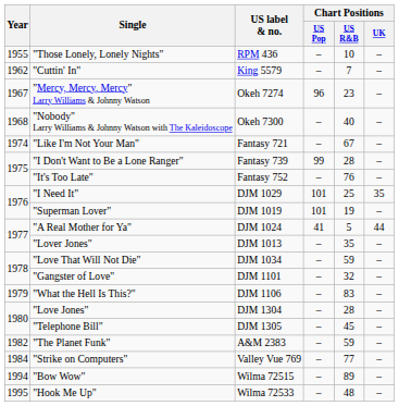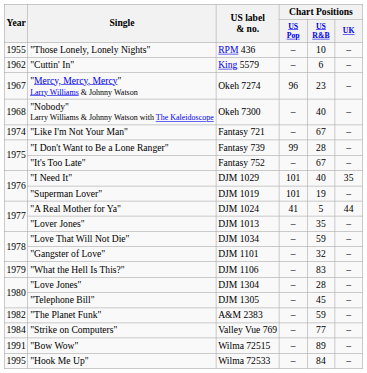 <table class="wikitable" style="text-align:center;">
 <tr>
 <th rowspan="2">Year</th>
 <th rowspan="2">Single</th>
 <th rowspan="2">US label<br>& no.</th>
 <th colspan="3">Chart Positions</th>
 </tr>
 <tr style="font-size:small;">
 <th style="width:40px;"><a href='#'>US Pop</a></th>
 <th style="width:40px;"><a href='#'>US<br>R&B</a></th>
 <th style="width:40px;"><a href='#'>UK</a></th>
 </tr>
 <tr>
 <td>1955</td>
 <td style="text-align:left;">"Those Lonely, Lonely Nights"</td>
 <td style="text-align:left;"><a href='#'>RPM</a> 436</td>
 <td>–</td>
 <td>10</td>
 <td>–</td>
 </tr>
 <tr>
 <td>1962</td>
 <td style="text-align:left;">"Cuttin' In"</td>
 <td style="text-align:left;"><a href='#'>King</a> 5579</td>
 <td>–</td>
-<td>7</td>
+<td>6</td>
 <td>–</td>
 </tr>
 <tr>
 <td>1967</td>
 <td style="text-align:left;">"<a href='#'>Mercy, Mercy, Mercy</a>"<br><small><a href='#'>Larry Williams</a> & Johnny Watson</small></td>
 <td style="text-align:left;">Okeh 7274</td>
 <td>96</td>
 <td>23</td>
 <td>–</td>
 </tr>
 <tr>
 <td>1968</td>
 <td style="text-align:left;">"Nobody"<br><small>Larry Williams & Johnny Watson with <a href='#'>The Kaleidoscope</a></small></td>
 <td style="text-align:left;">Okeh 7300</td>
 <td>–</td>
 <td>40</td>
 <td>–</td>
 </tr>
 <tr>
 <td>1974</td>
 <td style="text-align:left;">"Like I'm Not Your Man"</td>
 <td style="text-align:left;">Fantasy 721</td>
 <td>–</td>
 <td>67</td>
 <td>–</td>
 </tr>
 <tr>
 <td rowspan="2">1975</td>
 <td style="text-align:left;">"I Don't Want to Be a Lone Ranger"</td>
 <td style="text-align:left;">Fantasy 739</td>
 <td>99</td>
 <td>28</td>
 <td>–</td>
 </tr>
 <tr>
 <td style="text-align:left;">"It's Too Late"</td>
 <td style="text-align:left;">Fantasy 752</td>
 <td>–</td>
-<td>76</td>
+<td>67</td>
 <td>–</td>
 </tr>
 <tr>
 <td rowspan="2">1976</td>
 <td style="text-align:left;">"I Need It"</td>
 <td style="text-align:left;">DJM 1029</td>
 <td>101</td>
-<td>25</td>
+<td>40</td>
 <td>35</td>
 </tr>
 <tr>
 <td style="text-align:left;">"Superman Lover"</td>
 <td style="text-align:left;">DJM 1019</td>
 <td>101</td>
 <td>19</td>
 <td>–</td>
 </tr>
 <tr>
 <td rowspan="2">1977</td>
 <td style="text-align:left;">"A Real Mother for Ya"</td>
 <td style="text-align:left;">DJM 1024</td>
 <td>41</td>
 <td>5</td>
 <td>44</td>
 </tr>
 <tr>
 <td style="text-align:left;">"Lover Jones"</td>
 <td style="text-align:left;">DJM 1013</td>
 <td>–</td>
 <td>35</td>
 <td>–</td>
 </tr>
 <tr>
 <td rowspan="2">1978</td>
 <td style="text-align:left;">"Love That Will Not Die"</td>
 <td style="text-align:left;">DJM 1034</td>
 <td>–</td>
 <td>59</td>
 <td>–</td>
 </tr>
 <tr>
 <td style="text-align:left;">"Gangster of Love"</td>
 <td style="text-align:left;">DJM 1101</td>
 <td>–</td>
 <td>32</td>
 <td>–</td>
 </tr>
 <tr>
 <td>1979</td>
 <td style="text-align:left;">"What the Hell Is This?"</td>
 <td style="text-align:left;">DJM 1106</td>
 <td>–</td>
 <td>83</td>
 <td>–</td>
 </tr>
 <tr>
 <td rowspan="2">1980</td>
 <td style="text-align:left;">"Love Jones"</td>
 <td style="text-align:left;">DJM 1304</td>
 <td>–</td>
 <td>28</td>
 <td>–</td>
 </tr>
 <tr>
 <td style="text-align:left;">"Telephone Bill"</td>
 <td style="text-align:left;">DJM 1305</td>
 <td>–</td>
 <td>45</td>
 <td>–</td>
 </tr>
 <tr>
 <td>1982</td>
 <td style="text-align:left;">"The Planet Funk"</td>
 <td style="text-align:left;">A&M 2383</td>
 <td>–</td>
 <td>59</td>
 <td>–</td>
 </tr>
 <tr>
 <td>1984</td>
 <td style="text-align:left;">"Strike on Computers"</td>
 <td style="text-align:left;">Valley Vue 769</td>
 <td>–</td>
 <td>77</td>
 <td>–</td>
 </tr>
 <tr>
-<td>1994</td>
+<td>1991</td>
 <td style="text-align:left;">"Bow Wow"</td>
 <td style="text-align:left;">Wilma 72515</td>
 <td>–</td>
 <td>89</td>
 <td>–</td>
 </tr>
 <tr>
 <td>1995</td>
 <td style="text-align:left;">"Hook Me Up"</td>
 <td style="text-align:left;">Wilma 72533</td>
 <td>–</td>
-<td>48</td>
+<td>84</td>
 <td>–</td>
 </tr>
 </table>
